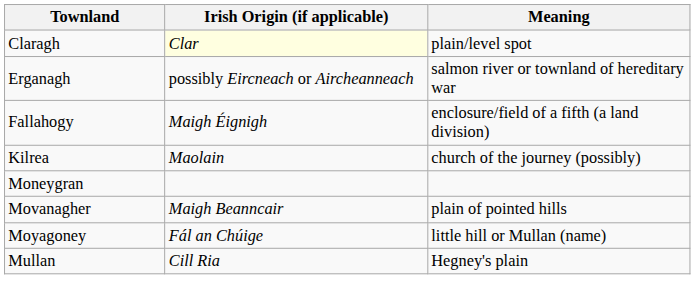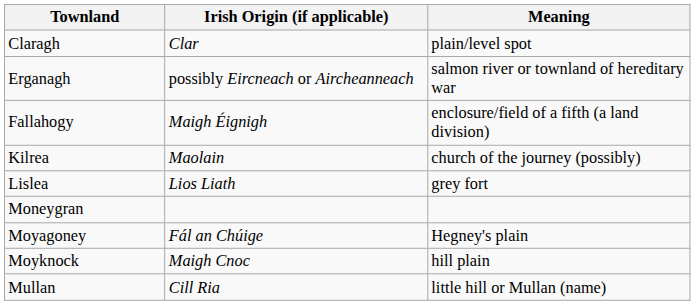 <table class="wikitable" style="border:1px solid darkgray;">
 <tr>
 <th width="150">Townland</th>
 <th width="250">Irish Origin (if applicable)</th>
 <th width="250">Meaning</th>
 </tr>
 <tr>
 <td>Claragh</td>
-<td style="background: lightyellow;"><em>Clar</em></td>
+<td><em>Clar</em></td>
 <td>plain/level spot</td>
 </tr>
 <tr>
 <td>Erganagh</td>
 <td>possibly <em>Eircneach</em> or <em>Aircheanneach</em></td>
 <td>salmon river or townland of hereditary war</td>
 </tr>
 <tr>
 <td>Fallahogy</td>
 <td><em>Maigh Éignigh</em></td>
 <td>enclosure/field of a fifth (a land division)</td>
 </tr>
 <tr>
 <td>Kilrea</td>
 <td><em>Maolain</em></td>
 <td>church of the journey (possibly)</td>
 </tr>
 <tr>
+<td>Lislea</td>
+<td><em>Lios Liath</em></td>
+<td>grey fort</td>
+</tr>
+<tr>
 <td>Moneygran</td>
 <td></td>
 <td></td>
 </tr>
 <tr>
-<td>Movanagher</td>
-<td><em>Maigh Beanncair</em></td>
-<td>plain of pointed hills</td>
+<td>Moyagoney</td>
+<td><em>Fál an Chúige</em></td>
+<td>Hegney's plain</td>
 </tr>
 <tr>
-<td>Moyagoney</td>
-<td><em>Fál an Chúige</em></td>
-<td>little hill or Mullan (name)</td>
+<td>Moyknock</td>
+<td><em>Maigh Cnoc</em></td>
+<td>hill plain</td>
 </tr>
 <tr>
 <td>Mullan</td>
 <td><em>Cill Ria</em></td>
-<td>Hegney's plain</td>
+<td>little hill or Mullan (name)</td>
 </tr>
 </table>
